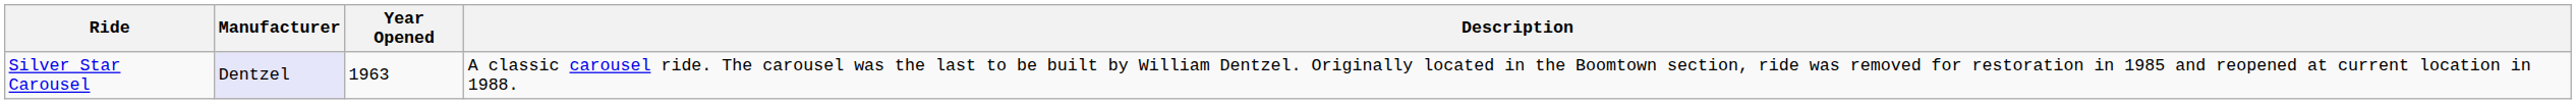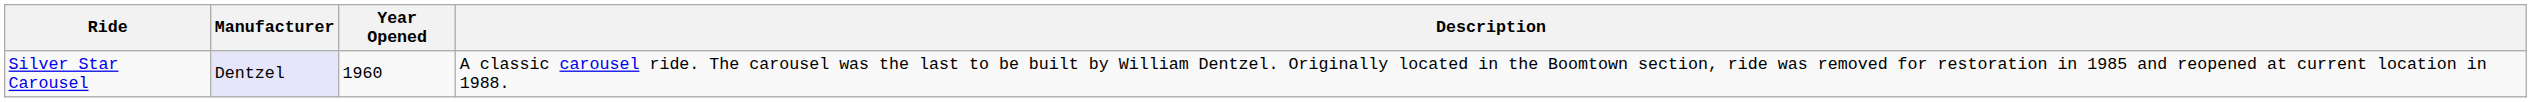 <table class=wikitable>
 <tr>
 <th>Ride</th>
 <th>Manufacturer</th>
 <th>Year Opened</th>
 <th>Description</th>
 </tr>
 <tr>
 <td><a href='#'>Silver Star Carousel</a></td>
 <td style="background: lavender;">Dentzel</td>
-<td>1963</td>
+<td>1960</td>
 <td>A classic <a href='#'>carousel</a> ride. The carousel was the last to be built by William Dentzel. Originally located in the Boomtown section, ride was removed for restoration in 1985 and reopened at current location in 1988.</td>
 </tr>
 </table>
